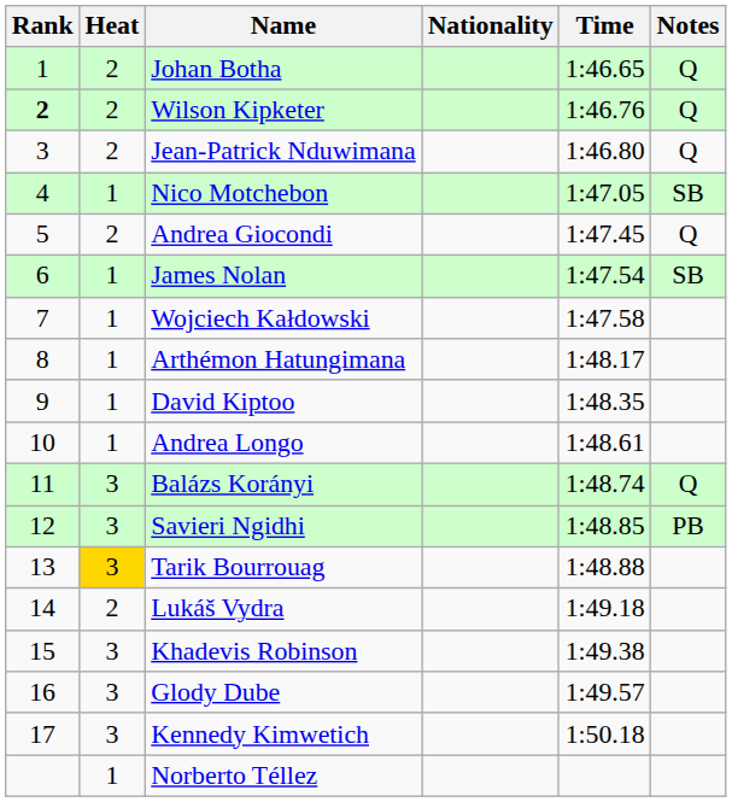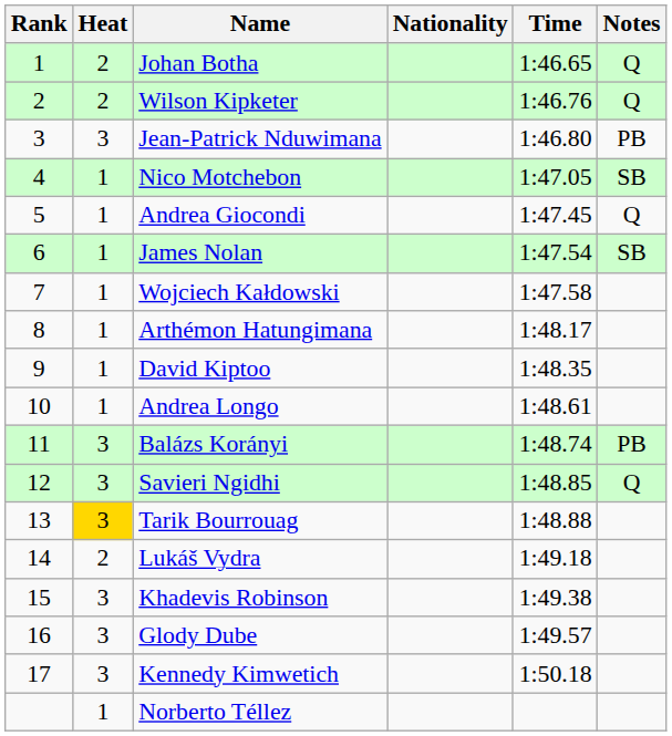 <table class="wikitable sortable" style="text-align:center">
 <tr>
 <th>Rank</th>
 <th>Heat</th>
 <th>Name</th>
 <th>Nationality</th>
 <th>Time</th>
 <th>Notes</th>
 </tr>
 <tr style="background:#cfc;">
 <td>1</td>
 <td>2</td>
 <td style="text-align:left;"><a href='#'>Johan Botha</a></td>
 <td align=left></td>
 <td>1:46.65</td>
 <td>Q</td>
 </tr>
 <tr style="background:#cfc;">
-<td><strong>2</strong></td>
+<td>2</td>
 <td>2</td>
 <td style="text-align:left;"><a href='#'>Wilson Kipketer</a></td>
 <td align=left></td>
 <td>1:46.76</td>
 <td>Q</td>
 </tr>
 <tr>
 <td>3</td>
-<td>2</td>
+<td>3</td>
 <td style="text-align:left;"><a href='#'>Jean-Patrick Nduwimana</a></td>
 <td align=left></td>
 <td>1:46.80</td>
-<td>Q</td>
+<td>PB</td>
 </tr>
 <tr style="background:#cfc;">
 <td>4</td>
 <td>1</td>
 <td style="text-align:left;"><a href='#'>Nico Motchebon</a></td>
 <td align=left></td>
 <td>1:47.05</td>
 <td>SB</td>
 </tr>
 <tr>
 <td>5</td>
-<td>2</td>
+<td>1</td>
 <td style="text-align:left;"><a href='#'>Andrea Giocondi</a></td>
 <td align=left></td>
 <td>1:47.45</td>
 <td>Q</td>
 </tr>
 <tr style="background:#cfc;">
 <td>6</td>
 <td>1</td>
 <td style="text-align:left;"><a href='#'>James Nolan</a></td>
 <td align=left></td>
 <td>1:47.54</td>
 <td>SB</td>
 </tr>
 <tr>
 <td>7</td>
 <td>1</td>
 <td style="text-align:left;"><a href='#'>Wojciech Kałdowski</a></td>
 <td align=left></td>
 <td>1:47.58</td>
 <td></td>
 </tr>
 <tr>
 <td>8</td>
 <td>1</td>
 <td style="text-align:left;"><a href='#'>Arthémon Hatungimana</a></td>
 <td align=left></td>
 <td>1:48.17</td>
 <td></td>
 </tr>
 <tr>
 <td>9</td>
 <td>1</td>
 <td style="text-align:left;"><a href='#'>David Kiptoo</a></td>
 <td align=left></td>
 <td>1:48.35</td>
 <td></td>
 </tr>
 <tr>
 <td>10</td>
 <td>1</td>
 <td style="text-align:left;"><a href='#'>Andrea Longo</a></td>
 <td align=left></td>
 <td>1:48.61</td>
 <td></td>
 </tr>
 <tr style="background:#cfc;">
 <td>11</td>
 <td>3</td>
 <td style="text-align:left;"><a href='#'>Balázs Korányi</a></td>
 <td align=left></td>
 <td>1:48.74</td>
-<td>Q</td>
+<td>PB</td>
 </tr>
 <tr style="background:#cfc;">
 <td>12</td>
 <td>3</td>
 <td style="text-align:left;"><a href='#'>Savieri Ngidhi</a></td>
 <td align=left></td>
 <td>1:48.85</td>
-<td>PB</td>
+<td>Q</td>
 </tr>
 <tr>
 <td>13</td>
 <td style="background: gold;">3</td>
 <td style="text-align:left;"><a href='#'>Tarik Bourrouag</a></td>
 <td align=left></td>
 <td>1:48.88</td>
 <td></td>
 </tr>
 <tr>
 <td>14</td>
 <td>2</td>
 <td style="text-align:left;"><a href='#'>Lukáš Vydra</a></td>
 <td align=left></td>
 <td>1:49.18</td>
 <td></td>
 </tr>
 <tr>
 <td>15</td>
 <td>3</td>
 <td style="text-align:left;"><a href='#'>Khadevis Robinson</a></td>
 <td align=left></td>
 <td>1:49.38</td>
 <td></td>
 </tr>
 <tr>
 <td>16</td>
 <td>3</td>
 <td style="text-align:left;"><a href='#'>Glody Dube</a></td>
 <td align=left></td>
 <td>1:49.57</td>
 <td></td>
 </tr>
 <tr>
 <td>17</td>
 <td>3</td>
 <td style="text-align:left;"><a href='#'>Kennedy Kimwetich</a></td>
 <td align=left></td>
 <td>1:50.18</td>
 <td></td>
 </tr>
 <tr>
 <td></td>
 <td>1</td>
 <td style="text-align:left;"><a href='#'>Norberto Téllez</a></td>
 <td align=left></td>
 <td></td>
 <td></td>
 </tr>
 </table>
